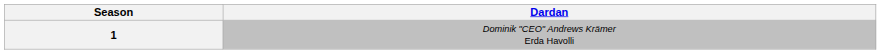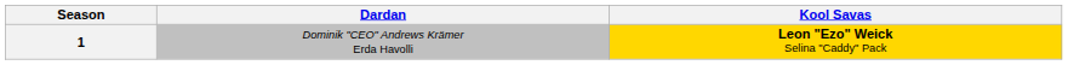 <table class="wikitable" style="text-align:center; line-height:16px; width:100%">
 <tr>
 <th style="width:05%">Season</th>
 <th style="width:15%" scope="col"><a href='#'>Dardan</a></th>
+<th style="width:15%" scope="col"><a href='#'>Kool Savas</a></th>
 </tr>
 <tr>
 <th scope="row">1</th>
 <td style="background:silver"><small><em>Dominik "CEO" Andrews Krämer</em><br>Erda Havolli</small></td>
+<td style="background:gold"><strong>Leon "Ezo" Weick</strong><br><small>Selina "Caddy" Pack</small></td>
 </tr>
 </table>
